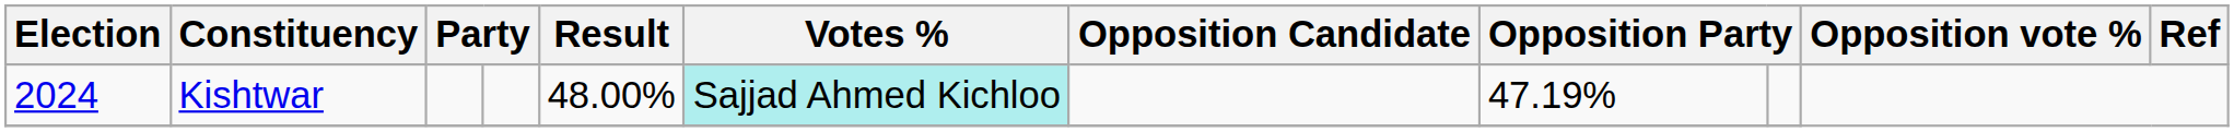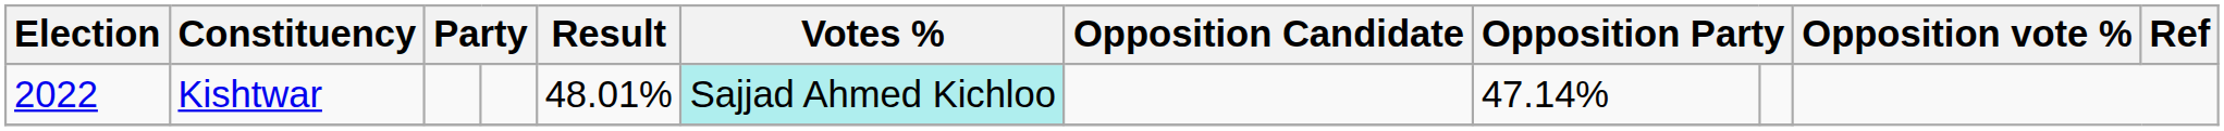 <table class="wikitable sortable">
 <tr>
 <th>Election</th>
 <th>Constituency</th>
 <th colspan="2">Party</th>
 <th>Result</th>
 <th>Votes %</th>
 <th>Opposition Candidate</th>
 <th colspan="2">Opposition Party</th>
 <th>Opposition vote %</th>
 <th>Ref</th>
 </tr>
 <tr>
-<td><a href='#'>2024</a></td>
+<td><a href='#'>2022</a></td>
 <td><a href='#'>Kishtwar</a></td>
 <td></td>
 <td></td>
-<td>48.00%</td>
+<td>48.01%</td>
 <td style="background: paleturquoise;">Sajjad Ahmed Kichloo</td>
 <td></td>
-<td>47.19%</td>
+<td>47.14%</td>
 <td></td>
 </tr>
 <tr>
 </tr>
 </table>
